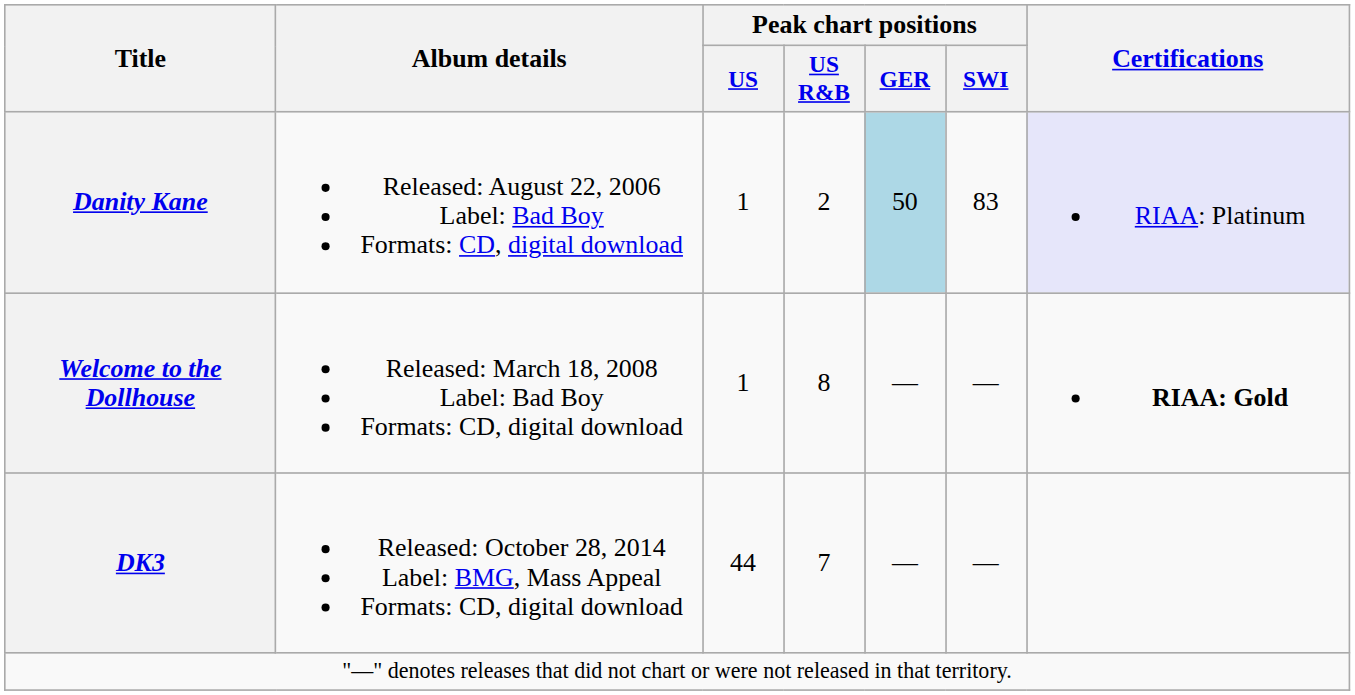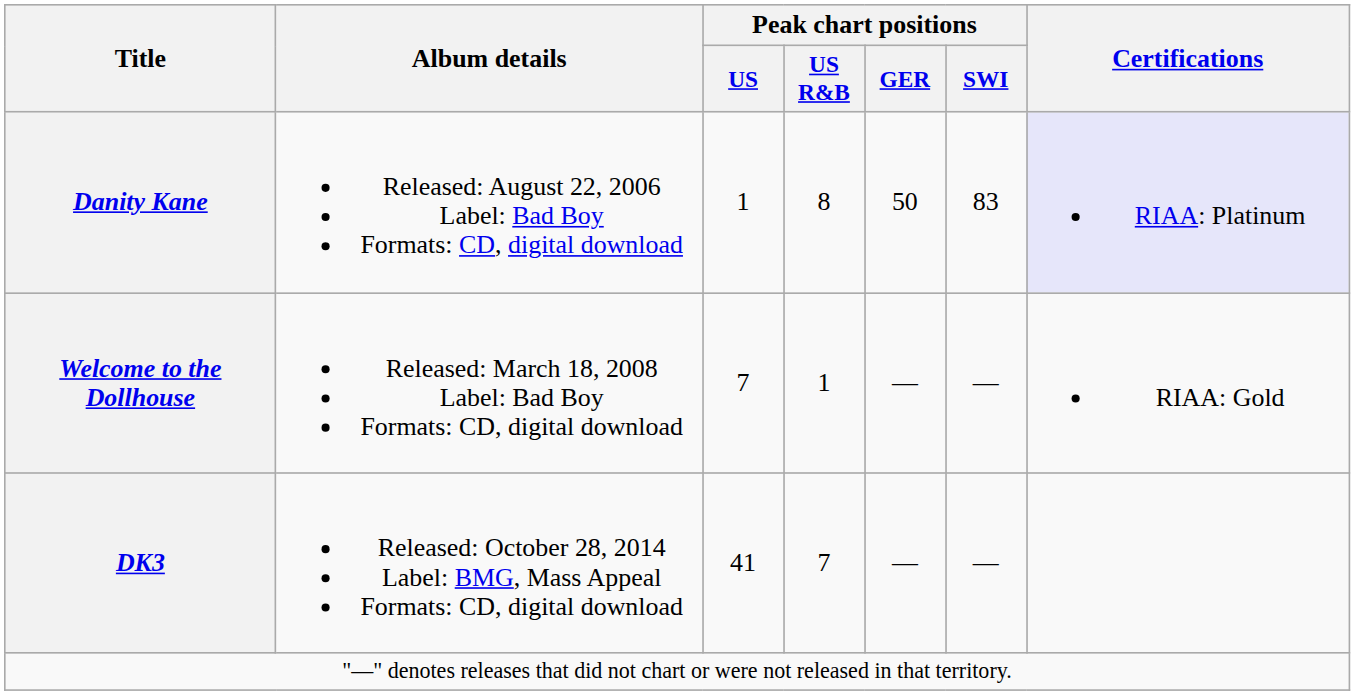 <table class="wikitable plainrowheaders" style="text-align:center;">
 <tr>
 <th scope="col" rowspan="2" style="width:10em;">Title</th>
 <th scope="col" rowspan="2" style="width:16em;">Album details</th>
 <th scope="col" colspan="4">Peak chart positions</th>
 <th scope="col" rowspan="2" style="width:12em;"><a href='#'>Certifications</a></th>
 </tr>
 <tr>
 <th scope="col" style="width:3em;font-size:90%;"><a href='#'>US</a><br></th>
 <th scope="col" style="width:3em;font-size:90%;"><a href='#'>US<br>R&B</a><br></th>
 <th scope="col" style="width:3em;font-size:90%;"><a href='#'>GER</a><br></th>
 <th scope="col" style="width:3em;font-size:90%;"><a href='#'>SWI</a><br></th>
 </tr>
 <tr>
 <th scope="row"><em><a href='#'>Danity Kane</a></em></th>
 <td><br><ul><li>Released: August 22, 2006</li><li>Label: <a href='#'>Bad Boy</a></li><li>Formats: <a href='#'>CD</a>, <a href='#'>digital download</a></li></ul></td>
 <td>1</td>
-<td>2</td>
-<td style="background: lightblue;">50</td>
+<td>8</td>
+<td>50</td>
 <td>83</td>
 <td style="background: lavender;"><br><ul><li><a href='#'>RIAA</a>: Platinum</li></ul></td>
 </tr>
 <tr>
 <th scope="row"><em><a href='#'>Welcome to the Dollhouse</a></em></th>
 <td><br><ul><li>Released: March 18, 2008</li><li>Label: Bad Boy</li><li>Formats: CD, digital download</li></ul></td>
+<td>7</td>
 <td>1</td>
-<td>8</td>
 <td>—</td>
 <td>—</td>
-<td><strong><br><ul><li>RIAA: Gold</li></ul></strong></td>
+<td><br><ul><li>RIAA: Gold</li></ul></td>
 </tr>
 <tr>
 <th scope="row"><em><a href='#'>DK3</a></em></th>
 <td><br><ul><li>Released: October 28, 2014</li><li>Label: <a href='#'>BMG</a>, Mass Appeal</li><li>Formats: CD, digital download</li></ul></td>
-<td>44</td>
+<td>41</td>
 <td>7</td>
 <td>—</td>
 <td>—</td>
 <td></td>
 </tr>
 <tr>
 <td colspan="15" style="font-size:85%">"—" denotes releases that did not chart or were not released in that territory.</td>
 </tr>
 </table>
